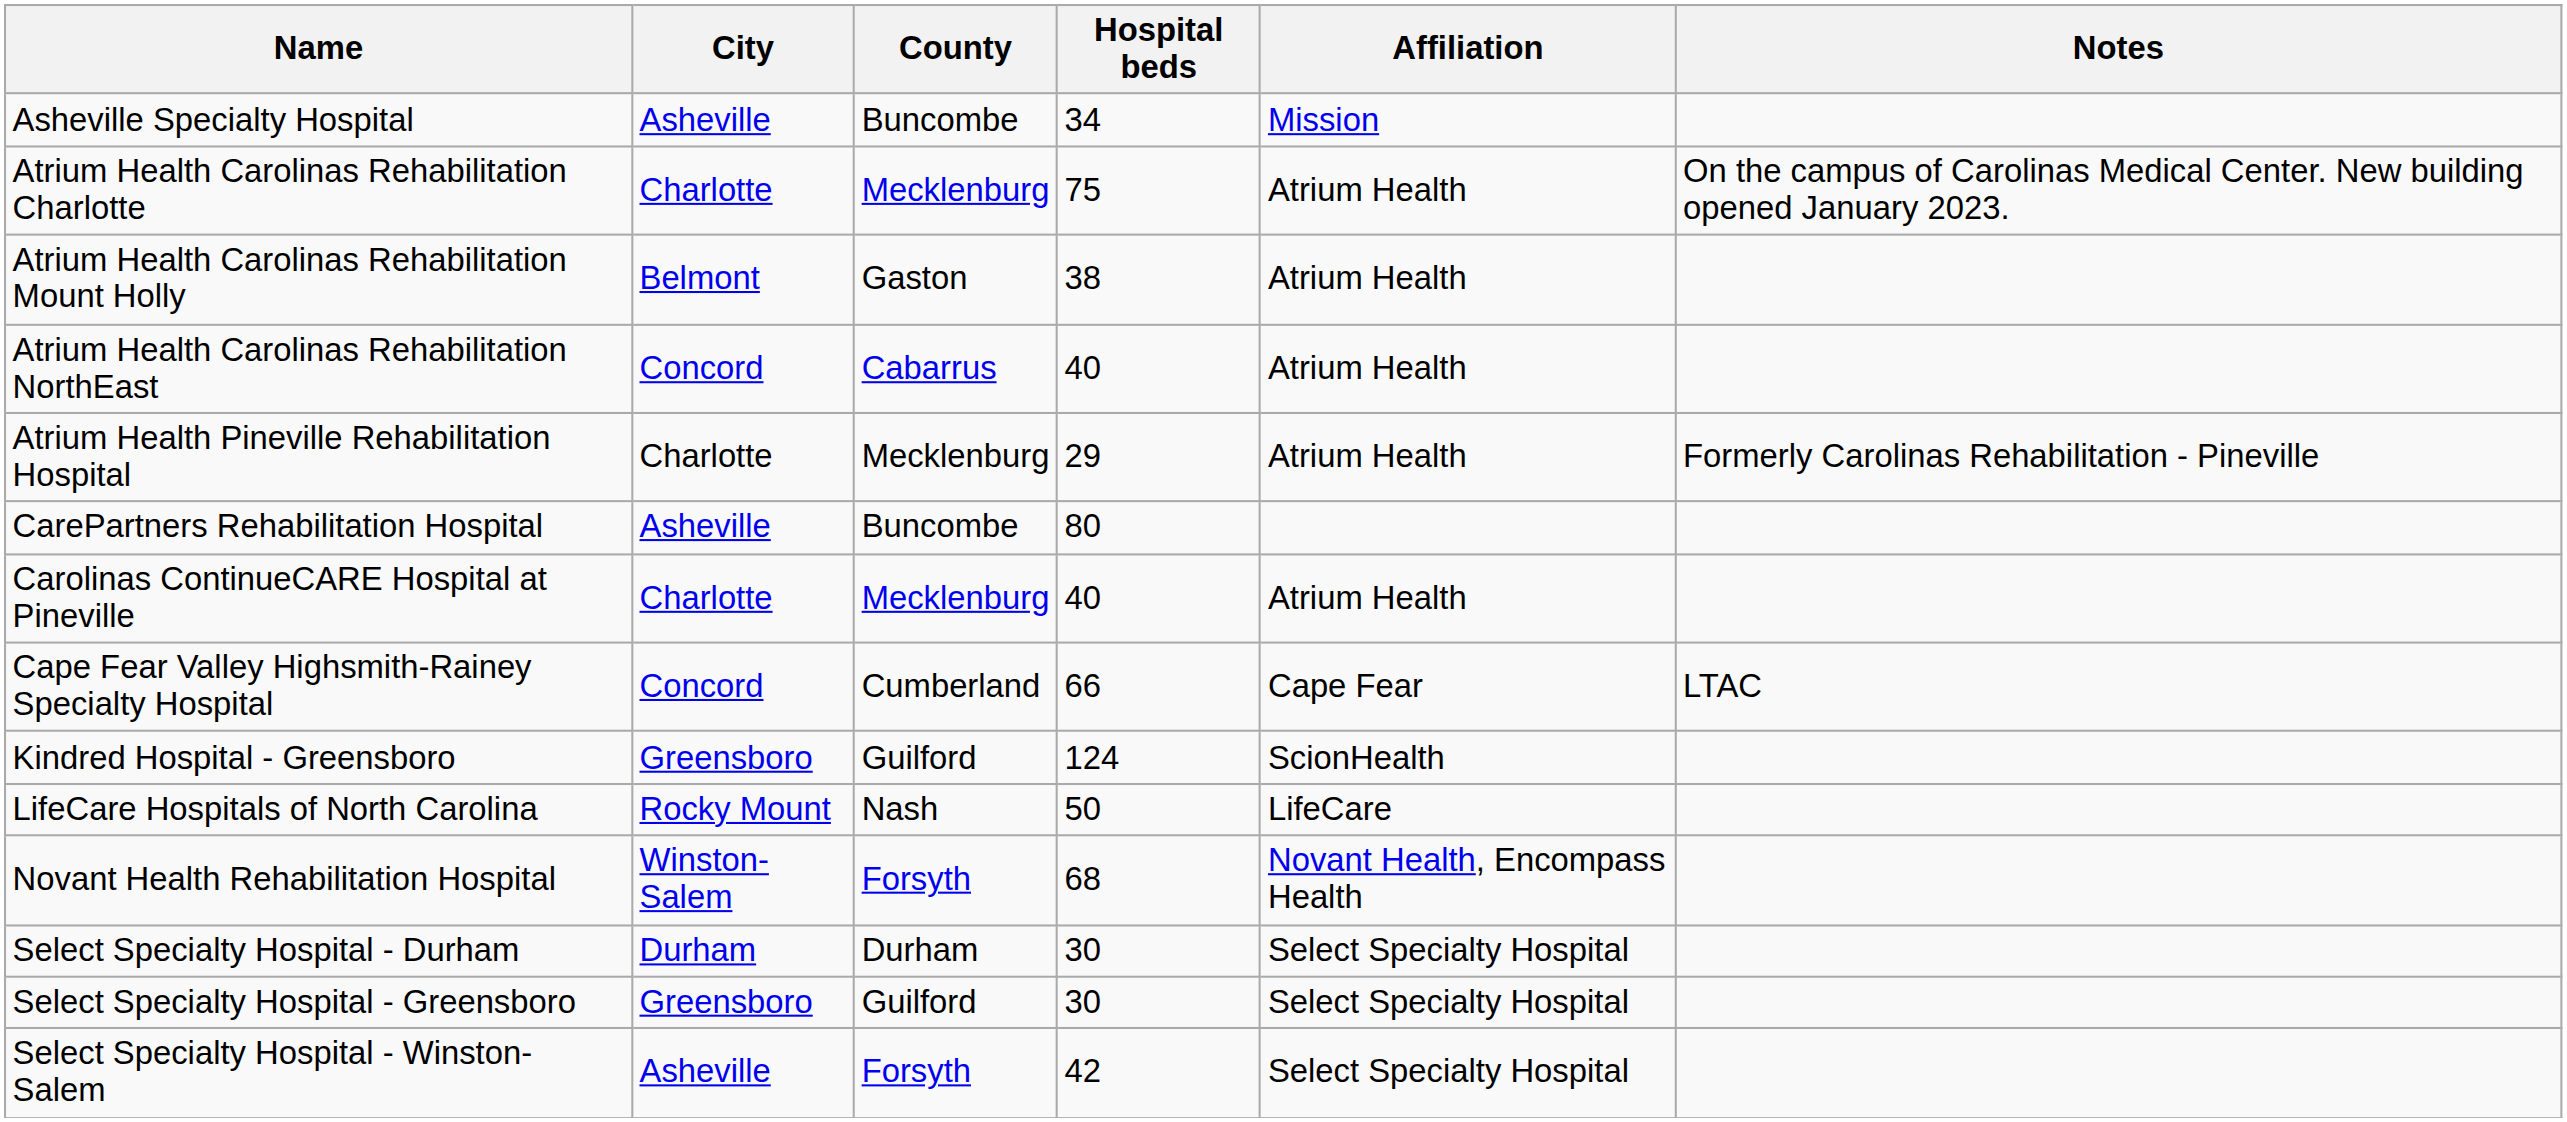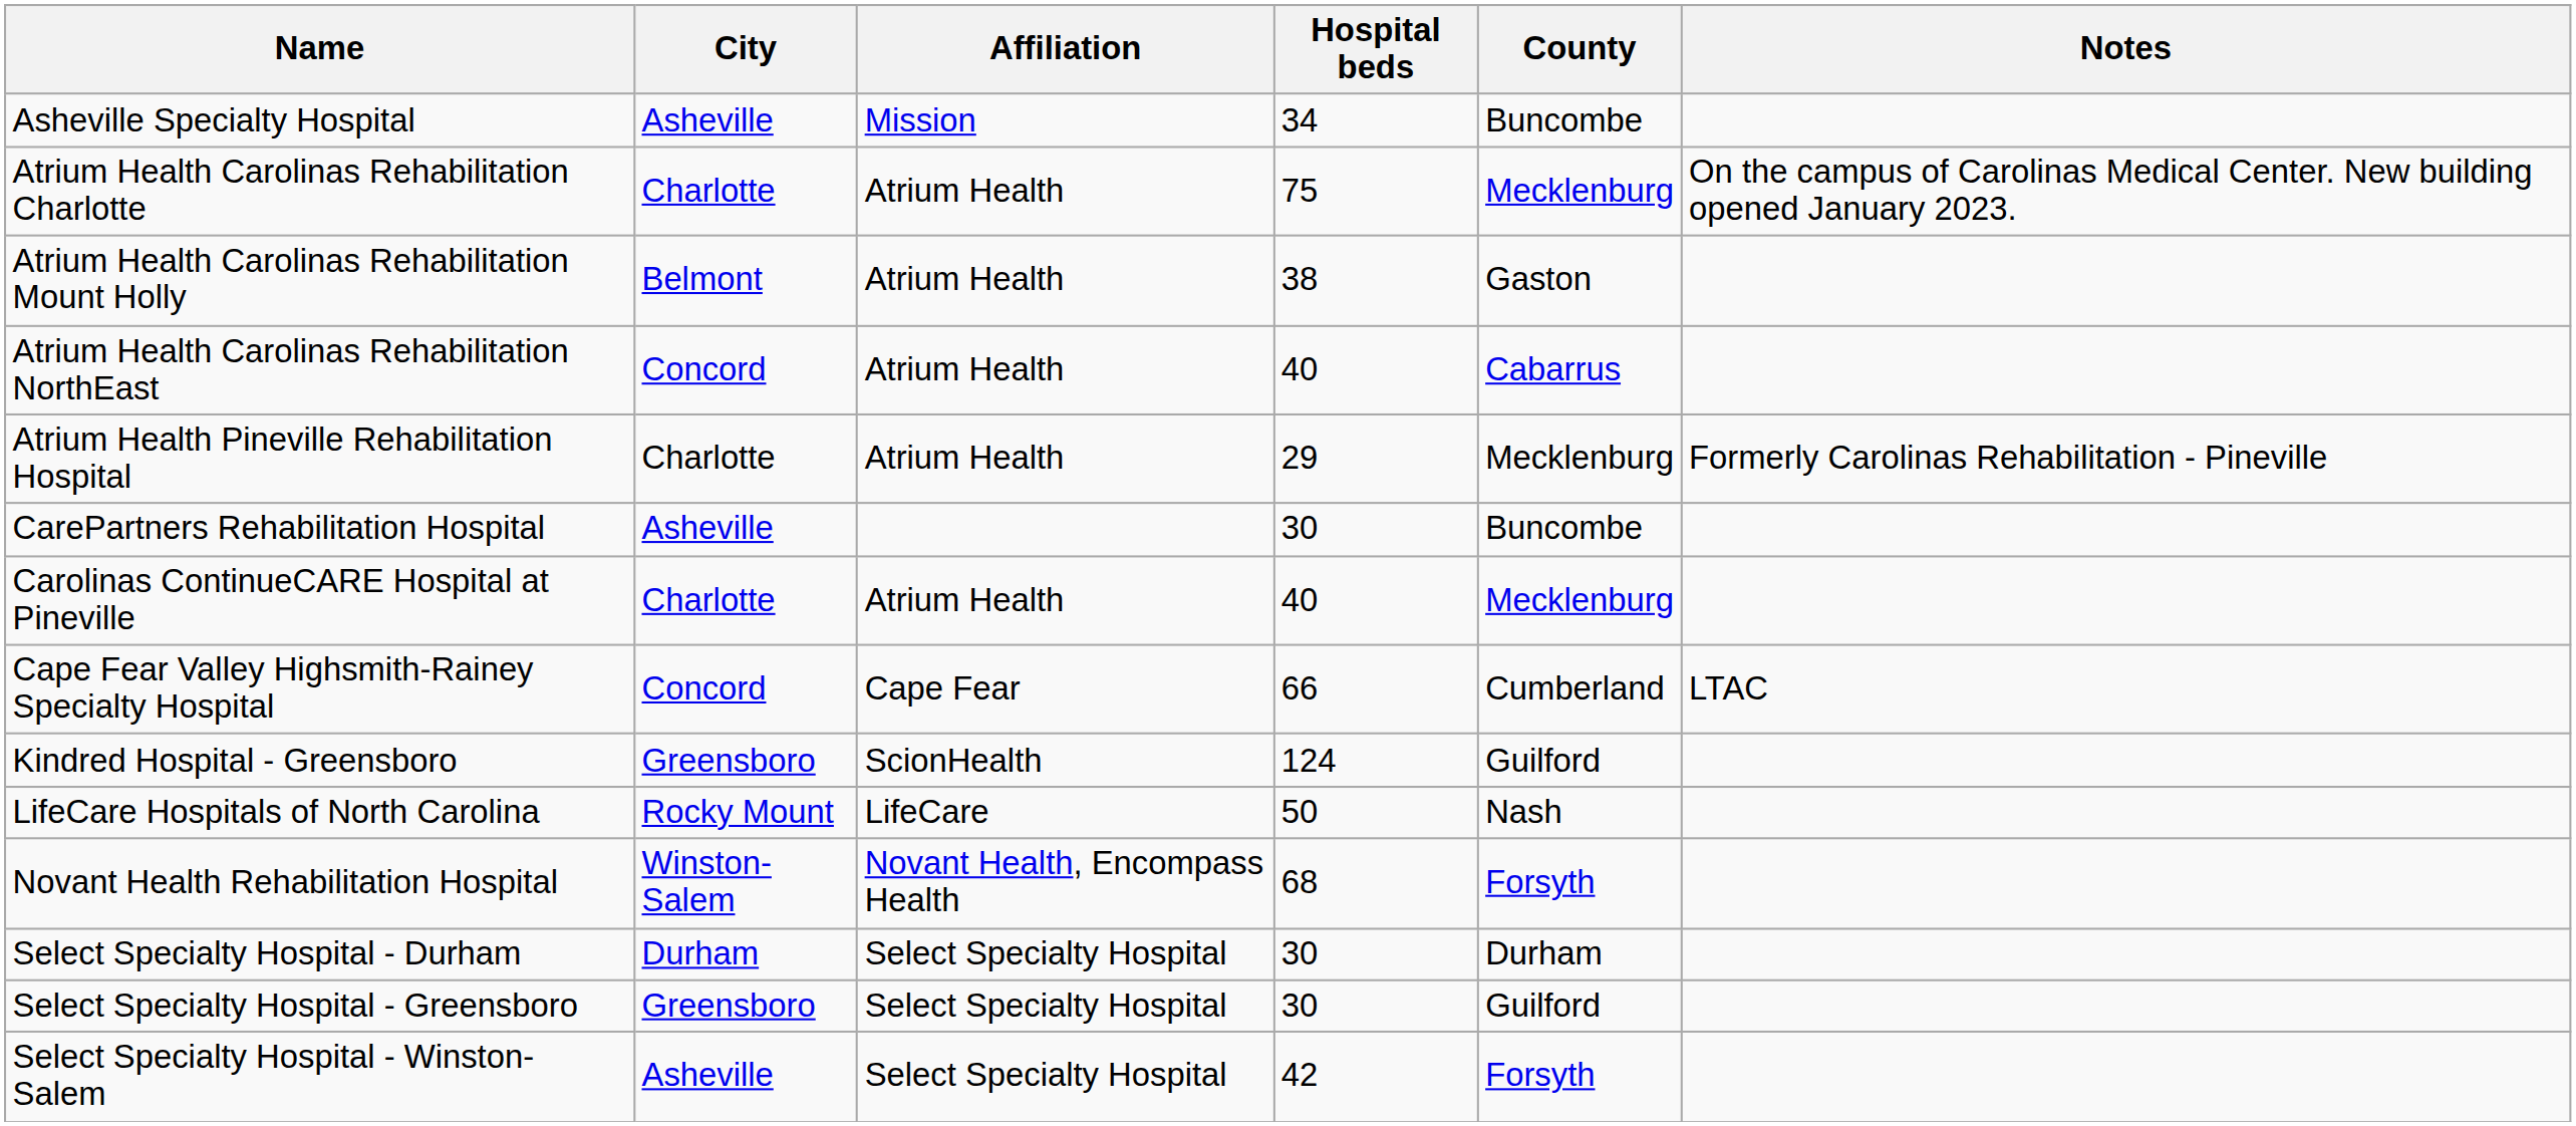 <table class="wikitable sortable">
 <tr>
 <th scope="col">Name</th>
 <th scope="col">City</th>
+<th scope="col">Affiliation</th>
+<th scope="col">Hospital beds</th>
 <th scope="col">County</th>
-<th scope="col">Hospital beds</th>
-<th scope="col">Affiliation</th>
 <th scope="col" class="unsortable">Notes</th>
 </tr>
 <tr>
 <td>Asheville Specialty Hospital</td>
 <td><a href='#'>Asheville</a></td>
+<td><a href='#'>Mission</a></td>
+<td>34</td>
 <td>Buncombe</td>
-<td>34</td>
-<td><a href='#'>Mission</a></td>
 <td></td>
 </tr>
 <tr>
 <td>Atrium Health Carolinas Rehabilitation Charlotte</td>
 <td><a href='#'>Charlotte</a></td>
+<td>Atrium Health</td>
+<td>75</td>
 <td><a href='#'>Mecklenburg</a></td>
-<td>75</td>
-<td>Atrium Health</td>
 <td>On the campus of Carolinas Medical Center. New building opened January 2023.</td>
 </tr>
 <tr>
 <td>Atrium Health Carolinas Rehabilitation Mount Holly</td>
 <td><a href='#'>Belmont</a></td>
+<td>Atrium Health</td>
+<td>38</td>
 <td>Gaston</td>
-<td>38</td>
-<td>Atrium Health</td>
 <td></td>
 </tr>
 <tr>
 <td>Atrium Health Carolinas Rehabilitation NorthEast</td>
 <td><a href='#'>Concord</a></td>
+<td>Atrium Health</td>
+<td>40</td>
 <td><a href='#'>Cabarrus</a></td>
-<td>40</td>
-<td>Atrium Health</td>
 <td></td>
 </tr>
 <tr>
 <td>Atrium Health Pineville Rehabilitation Hospital</td>
 <td>Charlotte</td>
+<td>Atrium Health</td>
+<td>29</td>
 <td>Mecklenburg</td>
-<td>29</td>
-<td>Atrium Health</td>
 <td>Formerly Carolinas Rehabilitation - Pineville</td>
 </tr>
 <tr>
 <td>CarePartners Rehabilitation Hospital</td>
 <td><a href='#'>Asheville</a></td>
+<td></td>
+<td>30</td>
 <td>Buncombe</td>
-<td>80</td>
-<td></td>
 <td></td>
 </tr>
 <tr>
 <td>Carolinas ContinueCARE Hospital at Pineville</td>
 <td><a href='#'>Charlotte</a></td>
+<td>Atrium Health</td>
+<td>40</td>
 <td><a href='#'>Mecklenburg</a></td>
-<td>40</td>
-<td>Atrium Health</td>
 <td></td>
 </tr>
 <tr>
 <td>Cape Fear Valley Highsmith-Rainey Specialty Hospital</td>
 <td><a href='#'>Concord</a></td>
+<td>Cape Fear</td>
+<td>66</td>
 <td>Cumberland</td>
-<td>66</td>
-<td>Cape Fear</td>
 <td>LTAC</td>
 </tr>
 <tr>
 <td>Kindred Hospital - Greensboro</td>
 <td><a href='#'>Greensboro</a></td>
+<td>ScionHealth</td>
+<td>124</td>
 <td>Guilford</td>
-<td>124</td>
-<td>ScionHealth</td>
 <td></td>
 </tr>
 <tr>
 <td>LifeCare Hospitals of North Carolina</td>
 <td><a href='#'>Rocky Mount</a></td>
+<td>LifeCare</td>
+<td>50</td>
 <td>Nash</td>
-<td>50</td>
-<td>LifeCare</td>
 <td></td>
 </tr>
 <tr>
 <td>Novant Health Rehabilitation Hospital</td>
 <td><a href='#'>Winston-Salem</a></td>
+<td><a href='#'>Novant Health</a>, Encompass Health</td>
+<td>68</td>
 <td><a href='#'>Forsyth</a></td>
-<td>68</td>
-<td><a href='#'>Novant Health</a>, Encompass Health</td>
 <td></td>
 </tr>
 <tr>
 <td>Select Specialty Hospital - Durham</td>
 <td><a href='#'>Durham</a></td>
+<td>Select Specialty Hospital</td>
+<td>30</td>
 <td>Durham</td>
-<td>30</td>
-<td>Select Specialty Hospital</td>
 <td></td>
 </tr>
 <tr>
 <td>Select Specialty Hospital - Greensboro</td>
 <td><a href='#'>Greensboro</a></td>
+<td>Select Specialty Hospital</td>
+<td>30</td>
 <td>Guilford</td>
-<td>30</td>
-<td>Select Specialty Hospital</td>
 <td></td>
 </tr>
 <tr>
 <td>Select Specialty Hospital - Winston-Salem</td>
 <td><a href='#'>Asheville</a></td>
+<td>Select Specialty Hospital</td>
+<td>42</td>
 <td><a href='#'>Forsyth</a></td>
-<td>42</td>
-<td>Select Specialty Hospital</td>
 <td></td>
 </tr>
 </table>
